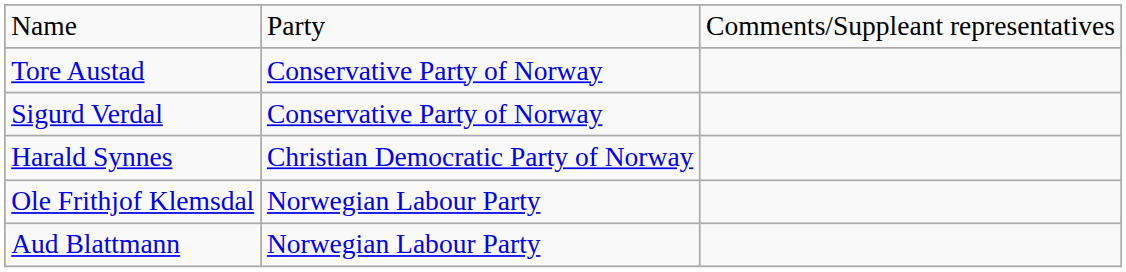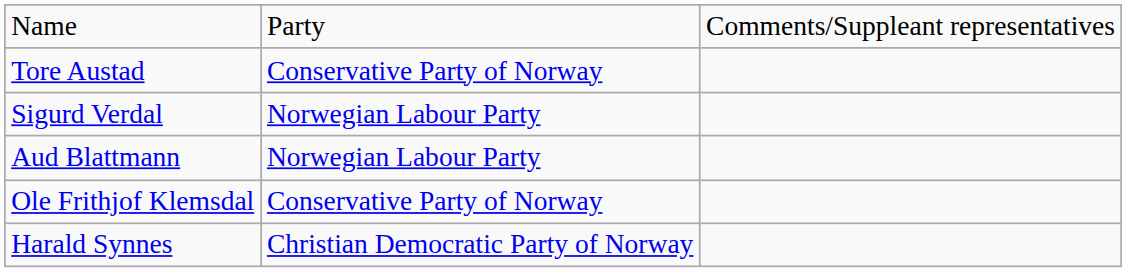 <table class="wikitable">
 <tr>
 <td>Name</td>
 <td>Party</td>
 <td>Comments/Suppleant representatives</td>
 </tr>
 <tr>
 <td><a href='#'>Tore Austad</a></td>
 <td><a href='#'>Conservative Party of Norway</a></td>
 <td></td>
 </tr>
 <tr>
 <td><a href='#'>Sigurd Verdal</a></td>
+<td><a href='#'>Norwegian Labour Party</a></td>
+<td></td>
+</tr>
+<tr>
+<td><a href='#'>Aud Blattmann</a></td>
+<td><a href='#'>Norwegian Labour Party</a></td>
+<td></td>
+</tr>
+<tr>
+<td><a href='#'>Ole Frithjof Klemsdal</a></td>
 <td><a href='#'>Conservative Party of Norway</a></td>
 <td></td>
 </tr>
 <tr>
 <td><a href='#'>Harald Synnes</a></td>
 <td><a href='#'>Christian Democratic Party of Norway</a></td>
 <td></td>
 </tr>
-<tr>
-<td><a href='#'>Ole Frithjof Klemsdal</a></td>
-<td><a href='#'>Norwegian Labour Party</a></td>
-<td></td>
-</tr>
-<tr>
-<td><a href='#'>Aud Blattmann</a></td>
-<td><a href='#'>Norwegian Labour Party</a></td>
-<td></td>
-</tr>
 </table>
